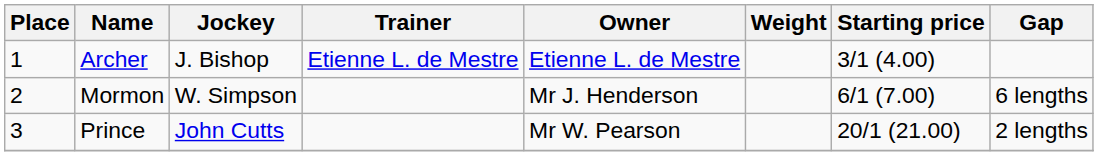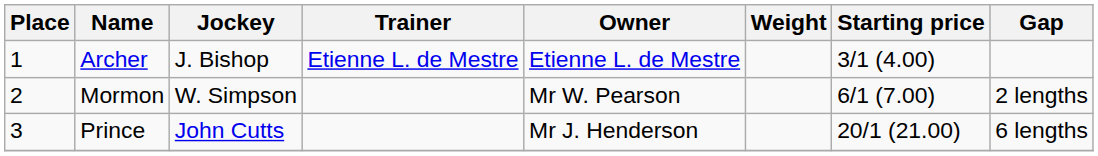 <table class="wikitable">
 <tr>
 <th>Place</th>
 <th>Name</th>
 <th>Jockey</th>
 <th>Trainer</th>
 <th>Owner</th>
 <th>Weight</th>
 <th>Starting price</th>
 <th>Gap</th>
 </tr>
 <tr>
 <td>1</td>
 <td><a href='#'>Archer</a></td>
 <td>J. Bishop</td>
 <td><a href='#'>Etienne L. de Mestre</a></td>
 <td><a href='#'>Etienne L. de Mestre</a></td>
 <td></td>
 <td>3/1 (4.00)</td>
 <td></td>
 </tr>
 <tr>
 <td>2</td>
 <td>Mormon</td>
 <td>W. Simpson</td>
 <td></td>
-<td>Mr J. Henderson</td>
+<td>Mr W. Pearson</td>
 <td></td>
 <td>6/1 (7.00)</td>
-<td>6 lengths</td>
+<td>2 lengths</td>
 </tr>
 <tr>
 <td>3</td>
 <td>Prince</td>
 <td><a href='#'>John Cutts</a></td>
 <td></td>
-<td>Mr W. Pearson</td>
+<td>Mr J. Henderson</td>
 <td></td>
 <td>20/1 (21.00)</td>
-<td>2 lengths</td>
+<td>6 lengths</td>
 </tr>
 <tr>
 </tr>
 </table>
